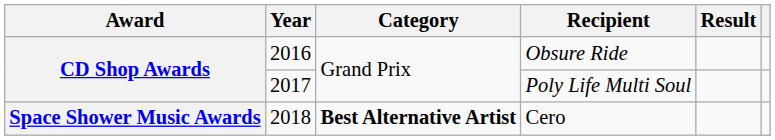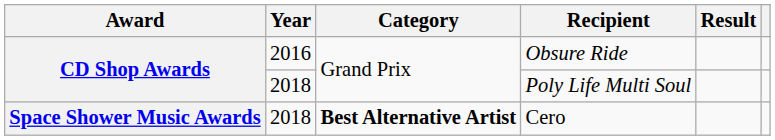 <table class="wikitable sortable plainrowheaders" style="text-align:left;" id="radio-awards">
 <tr>
 <th scope="col">Award</th>
 <th scope="col">Year</th>
 <th scope="col">Category</th>
 <th scope="col">Recipient</th>
 <th scope="col">Result</th>
 <th scope="col" class="unsortable"></th>
 </tr>
 <tr>
 <th scope="row" rowspan="2"><a href='#'>CD Shop Awards</a></th>
 <td>2016</td>
 <td rowspan="2">Grand Prix</td>
 <td><em>Obsure Ride</em></td>
 <td></td>
 <td style="text-align:center;"></td>
 </tr>
 <tr>
-<td>2017</td>
+<td>2018</td>
 <td><em>Poly Life Multi Soul</em></td>
 <td></td>
 <td style="text-align:center;"></td>
 </tr>
 <tr>
 <th scope="row"><a href='#'>Space Shower Music Awards</a></th>
 <td>2018</td>
 <td><strong>Best Alternative Artist</strong></td>
 <td>Cero</td>
 <td></td>
 <td style="text-align:center;"></td>
 </tr>
 </table>
